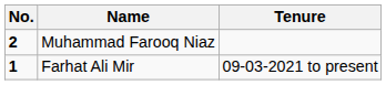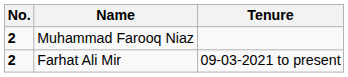 <table class="wikitable">
 <tr>
 <th>No.</th>
 <th>Name</th>
 <th>Tenure</th>
 </tr>
 <tr>
 <td><strong>2</strong></td>
 <td>Muhammad Farooq Niaz</td>
 <td></td>
 </tr>
 <tr>
-<td><strong>1</strong></td>
+<td><strong>2</strong></td>
 <td>Farhat Ali Mir</td>
 <td>09-03-2021 to present</td>
 </tr>
 </table>
